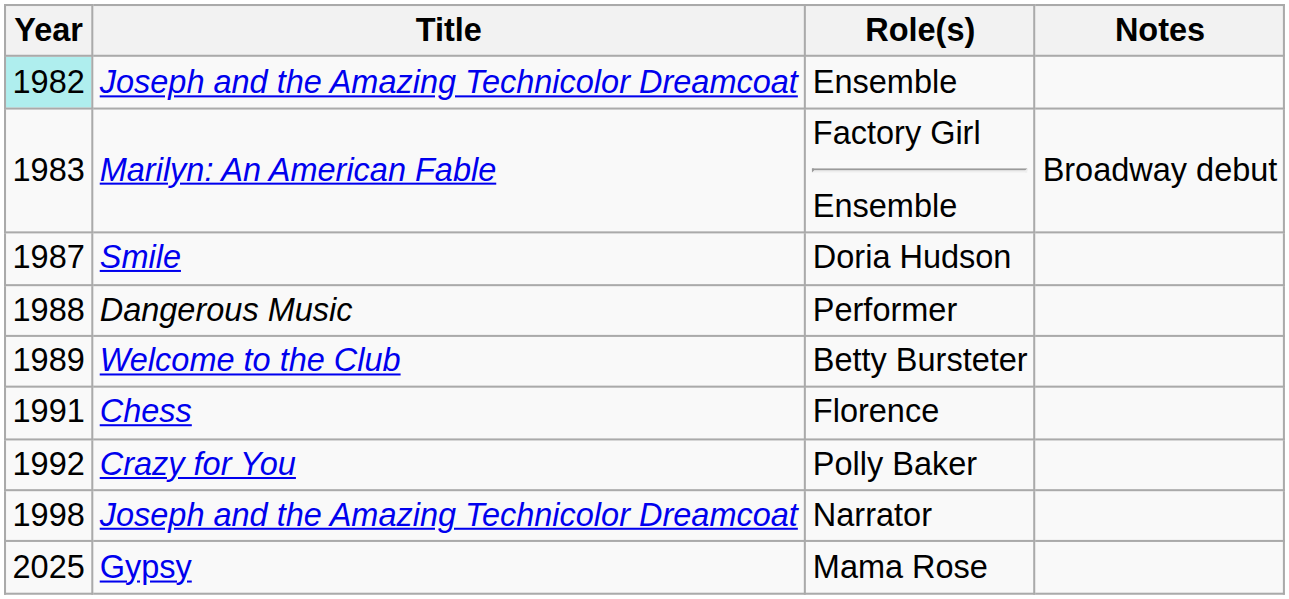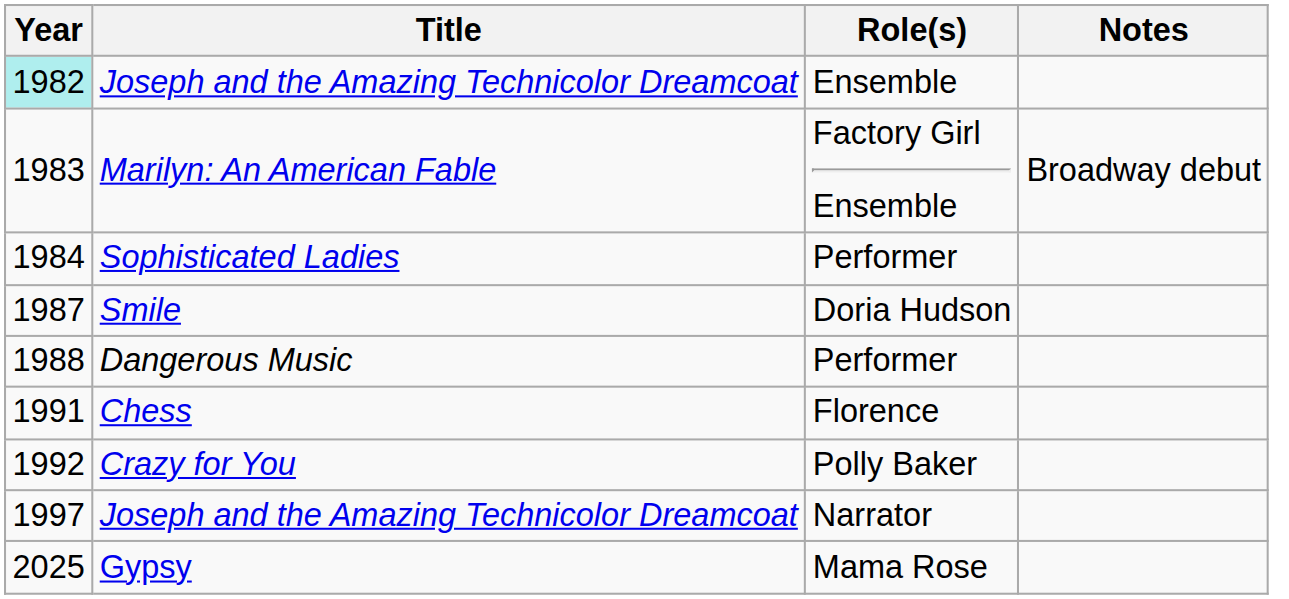 <table class="wikitable plainrowheaders">
 <tr>
 <th scope="col">Year</th>
 <th scope="col">Title</th>
 <th scope="col">Role(s)</th>
 <th scope="col">Notes</th>
 </tr>
 <tr>
 <td style="background: paleturquoise;">1982</td>
 <td><em><a href='#'>Joseph and the Amazing Technicolor Dreamcoat</a></em></td>
 <td>Ensemble</td>
 <td></td>
 </tr>
 <tr>
 <td>1983</td>
 <td><em><a href='#'>Marilyn: An American Fable</a></em></td>
 <td>Factory Girl<hr>Ensemble</td>
 <td>Broadway debut</td>
 </tr>
 <tr>
+<td>1984</td>
+<td><em><a href='#'>Sophisticated Ladies</a></em></td>
+<td>Performer</td>
+<td></td>
+</tr>
+<tr>
 <td>1987</td>
 <td><em><a href='#'>Smile</a></em></td>
 <td>Doria Hudson</td>
 <td></td>
 </tr>
 <tr>
 <td>1988</td>
 <td><em>Dangerous Music</em></td>
 <td>Performer</td>
-<td></td>
-</tr>
-<tr>
-<td>1989</td>
-<td><em><a href='#'>Welcome to the Club</a></em></td>
-<td>Betty Bursteter</td>
 <td></td>
 </tr>
 <tr>
 <td>1991</td>
 <td><em><a href='#'>Chess</a></em></td>
 <td>Florence</td>
 <td></td>
 </tr>
 <tr>
 <td>1992</td>
 <td><em><a href='#'>Crazy for You</a></em></td>
 <td>Polly Baker</td>
 <td></td>
 </tr>
 <tr>
-<td>1998</td>
+<td>1997</td>
 <td><em><a href='#'>Joseph and the Amazing Technicolor Dreamcoat</a></em></td>
 <td>Narrator</td>
 <td></td>
 </tr>
 <tr>
 <td>2025</td>
 <td><a href='#'>Gypsy</a></td>
 <td>Mama Rose</td>
 <td></td>
 </tr>
 </table>
